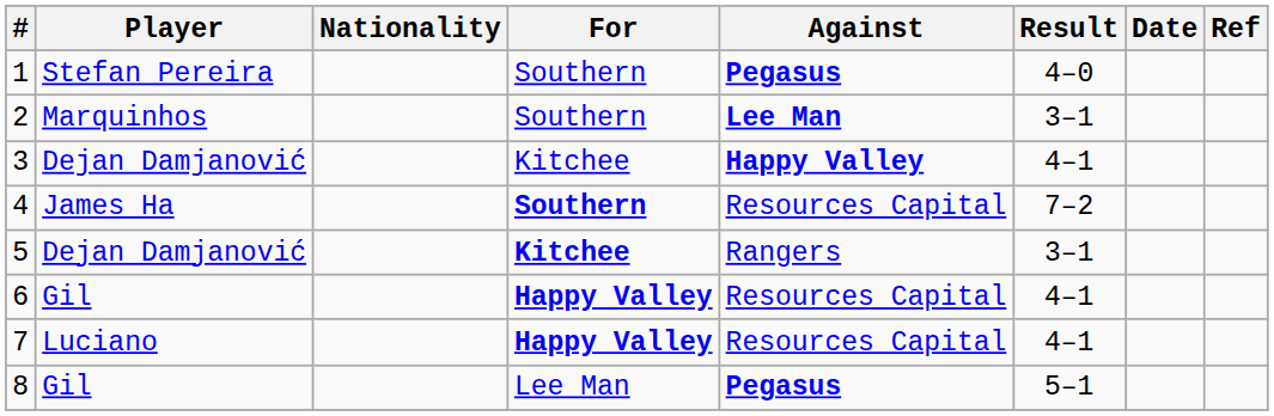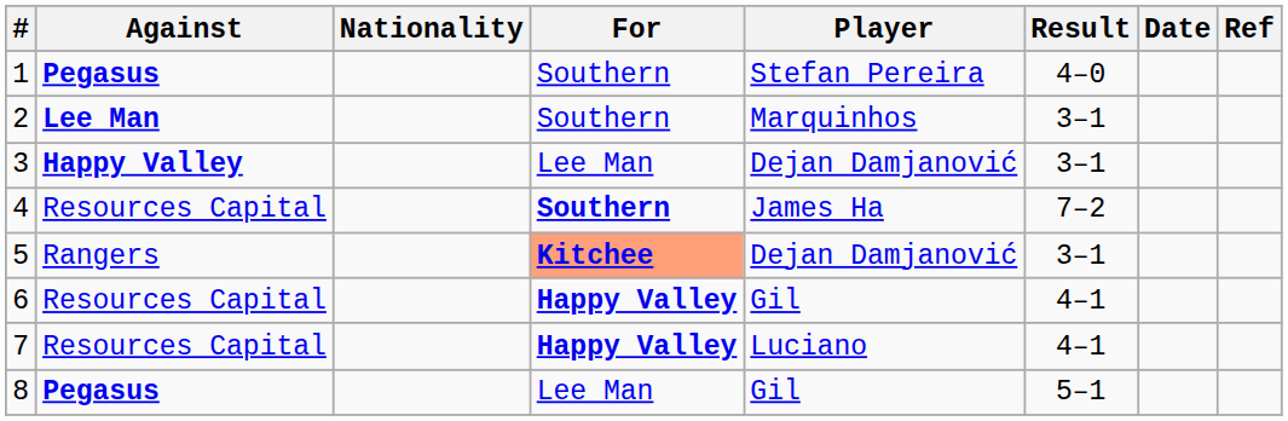 <table class="wikitable sortable">
 <tr>
 <th>#</th>
-<th>Player</th>
+<th>Against</th>
 <th>Nationality</th>
 <th>For</th>
-<th>Against</th>
+<th>Player</th>
 <th align=center>Result</th>
 <th>Date</th>
 <th>Ref</th>
 </tr>
 <tr>
 <td>1</td>
-<td><a href='#'>Stefan Pereira</a></td>
+<td><strong><a href='#'>Pegasus</a></strong></td>
 <td></td>
 <td><a href='#'>Southern</a></td>
-<td><strong><a href='#'>Pegasus</a></strong></td>
+<td><a href='#'>Stefan Pereira</a></td>
 <td style="text-align:center;">4–0</td>
 <td></td>
 <td></td>
 </tr>
 <tr>
 <td>2</td>
-<td><a href='#'>Marquinhos</a></td>
+<td><strong><a href='#'>Lee Man</a></strong></td>
 <td></td>
 <td><a href='#'>Southern</a></td>
-<td><strong><a href='#'>Lee Man</a></strong></td>
+<td><a href='#'>Marquinhos</a></td>
 <td style="text-align:center;">3–1</td>
 <td></td>
 <td></td>
 </tr>
 <tr>
 <td>3</td>
+<td><strong><a href='#'>Happy Valley</a></strong></td>
+<td></td>
+<td><a href='#'>Lee Man</a></td>
 <td><a href='#'>Dejan Damjanović</a></td>
-<td></td>
-<td><a href='#'>Kitchee</a></td>
-<td><strong><a href='#'>Happy Valley</a></strong></td>
-<td style="text-align:center;">4–1</td>
+<td style="text-align:center;">3–1</td>
 <td></td>
 <td></td>
 </tr>
 <tr>
 <td>4</td>
-<td><a href='#'>James Ha</a></td>
+<td><a href='#'>Resources Capital</a></td>
 <td></td>
 <td><strong><a href='#'>Southern</a></strong></td>
-<td><a href='#'>Resources Capital</a></td>
+<td><a href='#'>James Ha</a></td>
 <td style="text-align:center;">7–2</td>
 <td></td>
 <td></td>
 </tr>
 <tr>
 <td>5</td>
+<td><a href='#'>Rangers</a></td>
+<td></td>
+<td style="background: lightsalmon;"><strong><a href='#'>Kitchee</a></strong></td>
 <td><a href='#'>Dejan Damjanović</a></td>
-<td></td>
-<td><strong><a href='#'>Kitchee</a></strong></td>
-<td><a href='#'>Rangers</a></td>
 <td style="text-align:center;">3–1</td>
 <td></td>
 <td></td>
 </tr>
 <tr>
 <td>6</td>
-<td><a href='#'>Gil</a></td>
+<td><a href='#'>Resources Capital</a></td>
 <td></td>
 <td><strong><a href='#'>Happy Valley</a></strong></td>
-<td><a href='#'>Resources Capital</a></td>
+<td><a href='#'>Gil</a></td>
 <td style="text-align:center;">4–1</td>
 <td></td>
 <td></td>
 </tr>
 <tr>
 <td>7</td>
-<td><a href='#'>Luciano</a></td>
+<td><a href='#'>Resources Capital</a></td>
 <td></td>
 <td><strong><a href='#'>Happy Valley</a></strong></td>
-<td><a href='#'>Resources Capital</a></td>
+<td><a href='#'>Luciano</a></td>
 <td style="text-align:center;">4–1</td>
 <td></td>
 <td></td>
 </tr>
 <tr>
 <td>8</td>
-<td><a href='#'>Gil</a></td>
+<td><strong><a href='#'>Pegasus</a></strong></td>
 <td></td>
 <td><a href='#'>Lee Man</a></td>
-<td><strong><a href='#'>Pegasus</a></strong></td>
+<td><a href='#'>Gil</a></td>
 <td style="text-align:center;">5–1</td>
 <td></td>
 <td></td>
 </tr>
 </table>
